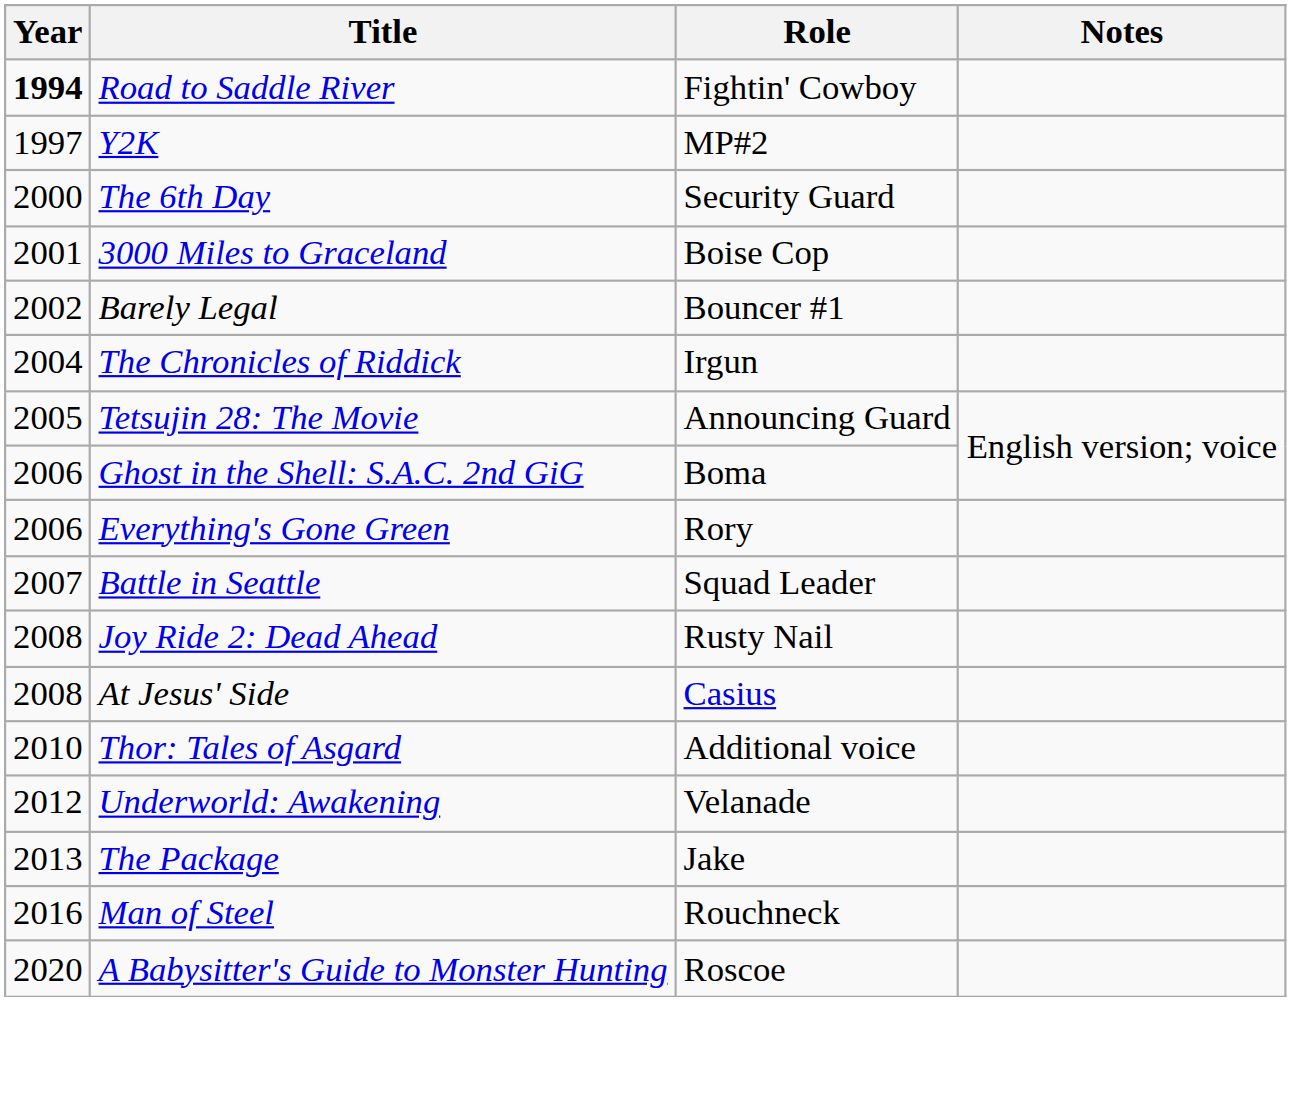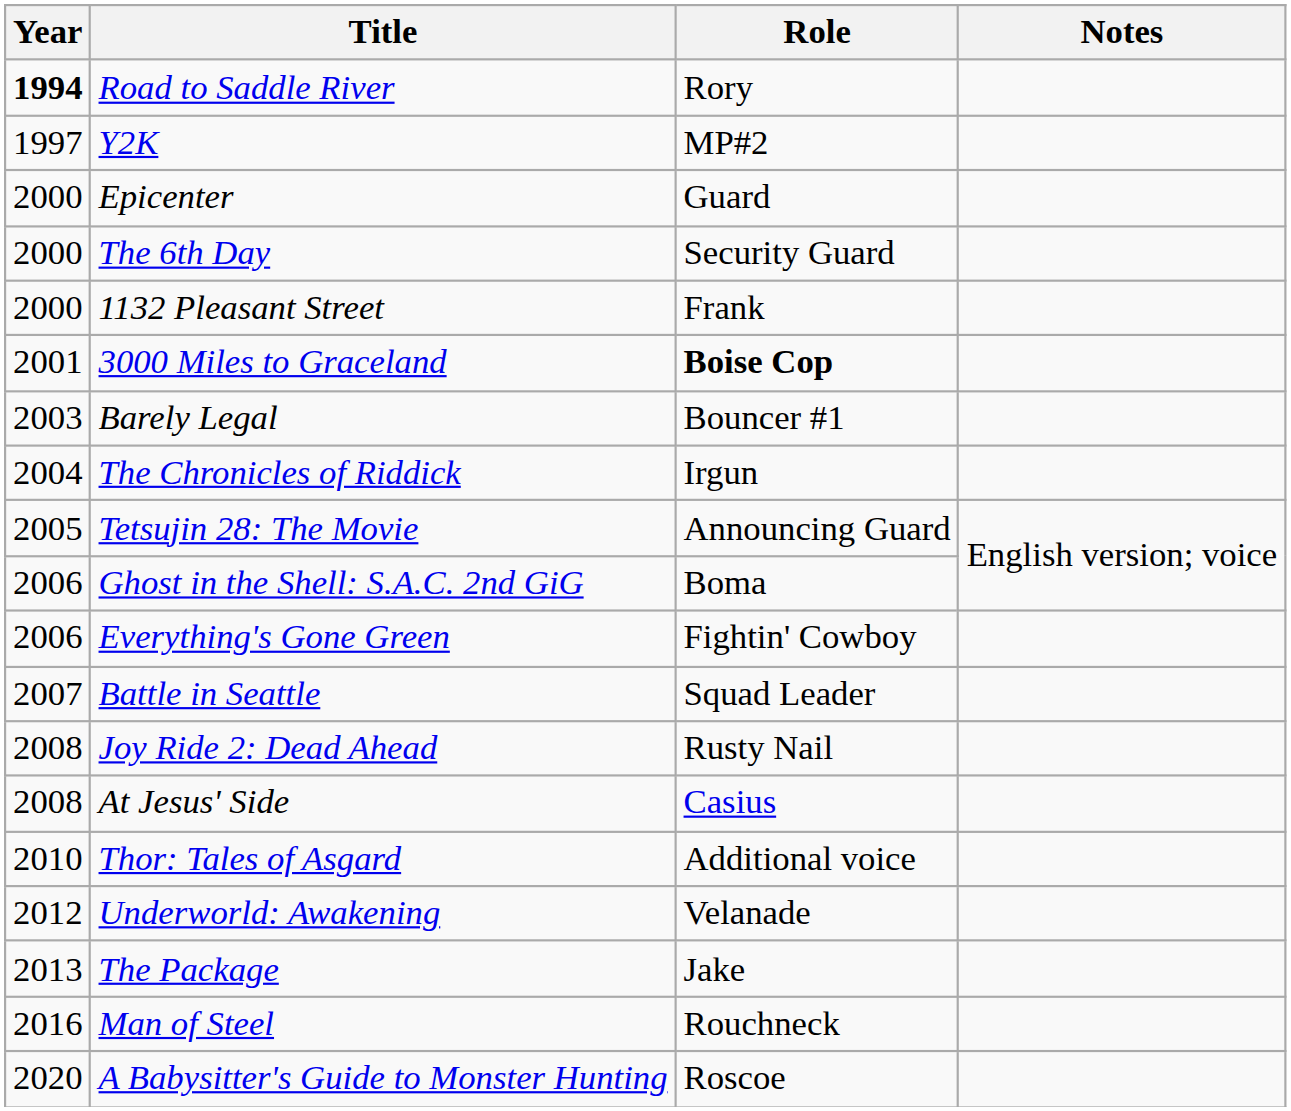 <table class="wikitable sortable">
 <tr>
 <th>Year</th>
 <th>Title</th>
 <th>Role</th>
 <th>Notes</th>
 </tr>
 <tr>
 <td><strong>1994</strong></td>
 <td><em><a href='#'>Road to Saddle River</a></em></td>
-<td>Fightin' Cowboy</td>
+<td>Rory</td>
 <td></td>
 </tr>
 <tr>
 <td>1997</td>
 <td><a href='#'><em>Y2K</em></a></td>
 <td>MP#2</td>
 <td></td>
 </tr>
 <tr>
 <td>2000</td>
+<td><em>Epicenter</em></td>
+<td>Guard</td>
+<td></td>
+</tr>
+<tr>
+<td>2000</td>
 <td><em><a href='#'>The 6th Day</a></em></td>
 <td>Security Guard</td>
 <td></td>
 </tr>
 <tr>
-<td>2001</td>
-<td><em><a href='#'>3000 Miles to Graceland</a></em></td>
-<td>Boise Cop</td>
+<td>2000</td>
+<td><em>1132 Pleasant Street</em></td>
+<td>Frank</td>
 <td></td>
 </tr>
 <tr>
-<td>2002</td>
+<td>2001</td>
+<td><em><a href='#'>3000 Miles to Graceland</a></em></td>
+<td><strong>Boise Cop</strong></td>
+<td></td>
+</tr>
+<tr>
+<td>2003</td>
 <td><em>Barely Legal</em></td>
 <td>Bouncer #1</td>
 <td></td>
 </tr>
 <tr>
 <td>2004</td>
 <td><em><a href='#'>The Chronicles of Riddick</a></em></td>
 <td>Irgun</td>
 <td></td>
 </tr>
 <tr>
 <td>2005</td>
 <td><em><a href='#'>Tetsujin 28: The Movie</a></em></td>
 <td>Announcing Guard</td>
 <td rowspan="2">English version; voice</td>
 </tr>
 <tr>
 <td>2006</td>
 <td><em><a href='#'>Ghost in the Shell: S.A.C. 2nd GiG</a></em></td>
 <td>Boma</td>
 </tr>
 <tr>
 <td>2006</td>
 <td><a href='#'><em>Everything's Gone Green</em></a></td>
-<td>Rory</td>
+<td>Fightin' Cowboy</td>
 <td></td>
 </tr>
 <tr>
 <td>2007</td>
 <td><em><a href='#'>Battle in Seattle</a></em></td>
 <td>Squad Leader</td>
 <td></td>
 </tr>
 <tr>
 <td>2008</td>
 <td><em><a href='#'>Joy Ride 2: Dead Ahead</a></em></td>
 <td>Rusty Nail</td>
 <td></td>
 </tr>
 <tr>
 <td>2008</td>
 <td><em>At Jesus' Side</em></td>
 <td><a href='#'>Casius</a></td>
 <td></td>
 </tr>
 <tr>
 <td>2010</td>
 <td><em><a href='#'>Thor: Tales of Asgard</a></em></td>
 <td>Additional voice</td>
 <td></td>
 </tr>
 <tr>
 <td>2012</td>
 <td><em><a href='#'>Underworld: Awakening</a></em></td>
 <td>Velanade</td>
 <td></td>
 </tr>
 <tr>
 <td>2013</td>
 <td><a href='#'><em>The Package</em></a></td>
 <td>Jake</td>
 <td></td>
 </tr>
 <tr>
 <td>2016</td>
 <td><a href='#'><em>Man of Steel</em></a></td>
 <td>Rouchneck</td>
 <td></td>
 </tr>
 <tr>
 <td>2020</td>
 <td><em><a href='#'>A Babysitter's Guide to Monster Hunting</a></em></td>
 <td>Roscoe</td>
 <td></td>
 </tr>
 </table>
